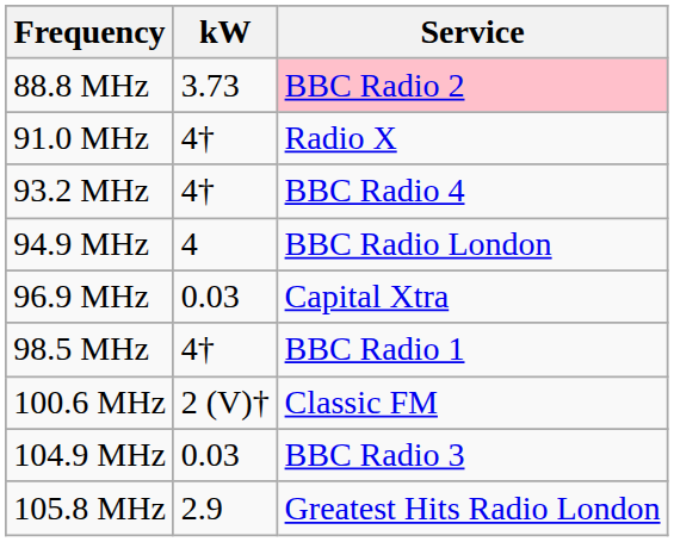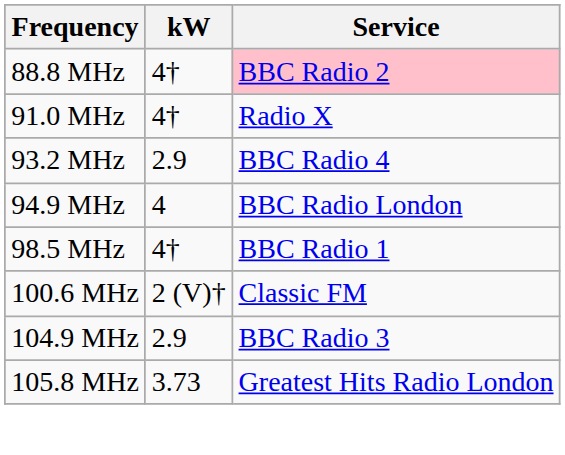 <table class="wikitable sortable">
 <tr>
 <th>Frequency</th>
 <th>kW</th>
 <th>Service</th>
 </tr>
 <tr>
 <td>88.8 MHz</td>
-<td>3.73</td>
+<td>4†</td>
 <td style="background: pink;"><a href='#'>BBC Radio 2</a></td>
 </tr>
 <tr>
 <td>91.0 MHz</td>
 <td>4†</td>
 <td><a href='#'>Radio X</a></td>
 </tr>
 <tr>
 <td>93.2 MHz</td>
-<td>4†</td>
+<td>2.9</td>
 <td><a href='#'>BBC Radio 4</a></td>
 </tr>
 <tr>
 <td>94.9 MHz</td>
 <td>4</td>
 <td><a href='#'>BBC Radio London</a></td>
-</tr>
-<tr>
-<td>96.9 MHz</td>
-<td>0.03</td>
-<td><a href='#'>Capital Xtra</a></td>
 </tr>
 <tr>
 <td>98.5 MHz</td>
 <td>4†</td>
 <td><a href='#'>BBC Radio 1</a></td>
 </tr>
 <tr>
 <td>100.6 MHz</td>
 <td>2 (V)†</td>
 <td><a href='#'>Classic FM</a></td>
 </tr>
 <tr>
 <td>104.9 MHz</td>
-<td>0.03</td>
+<td>2.9</td>
 <td><a href='#'>BBC Radio 3</a></td>
 </tr>
 <tr>
 <td>105.8 MHz</td>
-<td>2.9</td>
+<td>3.73</td>
 <td><a href='#'>Greatest Hits Radio London</a></td>
 </tr>
 </table>
